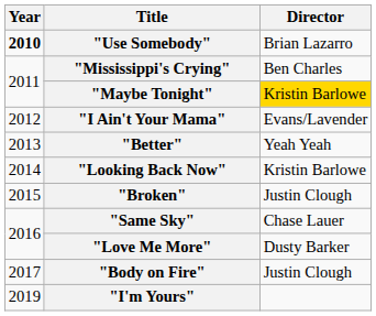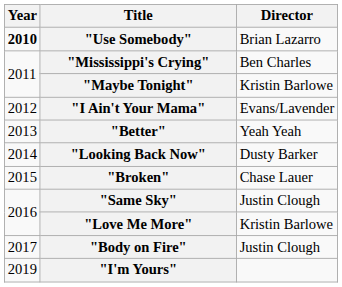 <table class="wikitable plainrowheaders">
 <tr>
 <th>Year</th>
 <th style="width:13em;">Title</th>
 <th>Director</th>
 </tr>
 <tr>
 <td><strong>2010</strong></td>
 <th scope="row">"Use Somebody"</th>
 <td>Brian Lazarro</td>
 </tr>
 <tr>
 <td rowspan="2">2011</td>
 <th scope="row">"Mississippi's Crying"</th>
 <td>Ben Charles</td>
 </tr>
 <tr>
 <th scope="row">"Maybe Tonight"</th>
-<td style="background: gold;">Kristin Barlowe</td>
+<td>Kristin Barlowe</td>
 </tr>
 <tr>
 <td>2012</td>
 <th scope="row">"I Ain't Your Mama"</th>
 <td>Evans/Lavender</td>
 </tr>
 <tr>
 <td>2013</td>
 <th scope="row">"Better"</th>
 <td>Yeah Yeah</td>
 </tr>
 <tr>
 <td>2014</td>
 <th scope="row">"Looking Back Now"</th>
-<td>Kristin Barlowe</td>
+<td>Dusty Barker</td>
 </tr>
 <tr>
 <td>2015</td>
 <th scope="row">"Broken"</th>
-<td>Justin Clough</td>
+<td>Chase Lauer</td>
 </tr>
 <tr>
 <td rowspan="2">2016</td>
 <th scope="row">"Same Sky"</th>
-<td>Chase Lauer</td>
+<td>Justin Clough</td>
 </tr>
 <tr>
 <th scope="row">"Love Me More"</th>
-<td>Dusty Barker</td>
+<td>Kristin Barlowe</td>
 </tr>
 <tr>
 <td>2017</td>
 <th scope="row">"Body on Fire"</th>
 <td>Justin Clough</td>
 </tr>
 <tr>
 <td>2019</td>
 <th scope="row">"I'm Yours"</th>
 <td></td>
 </tr>
 </table>
